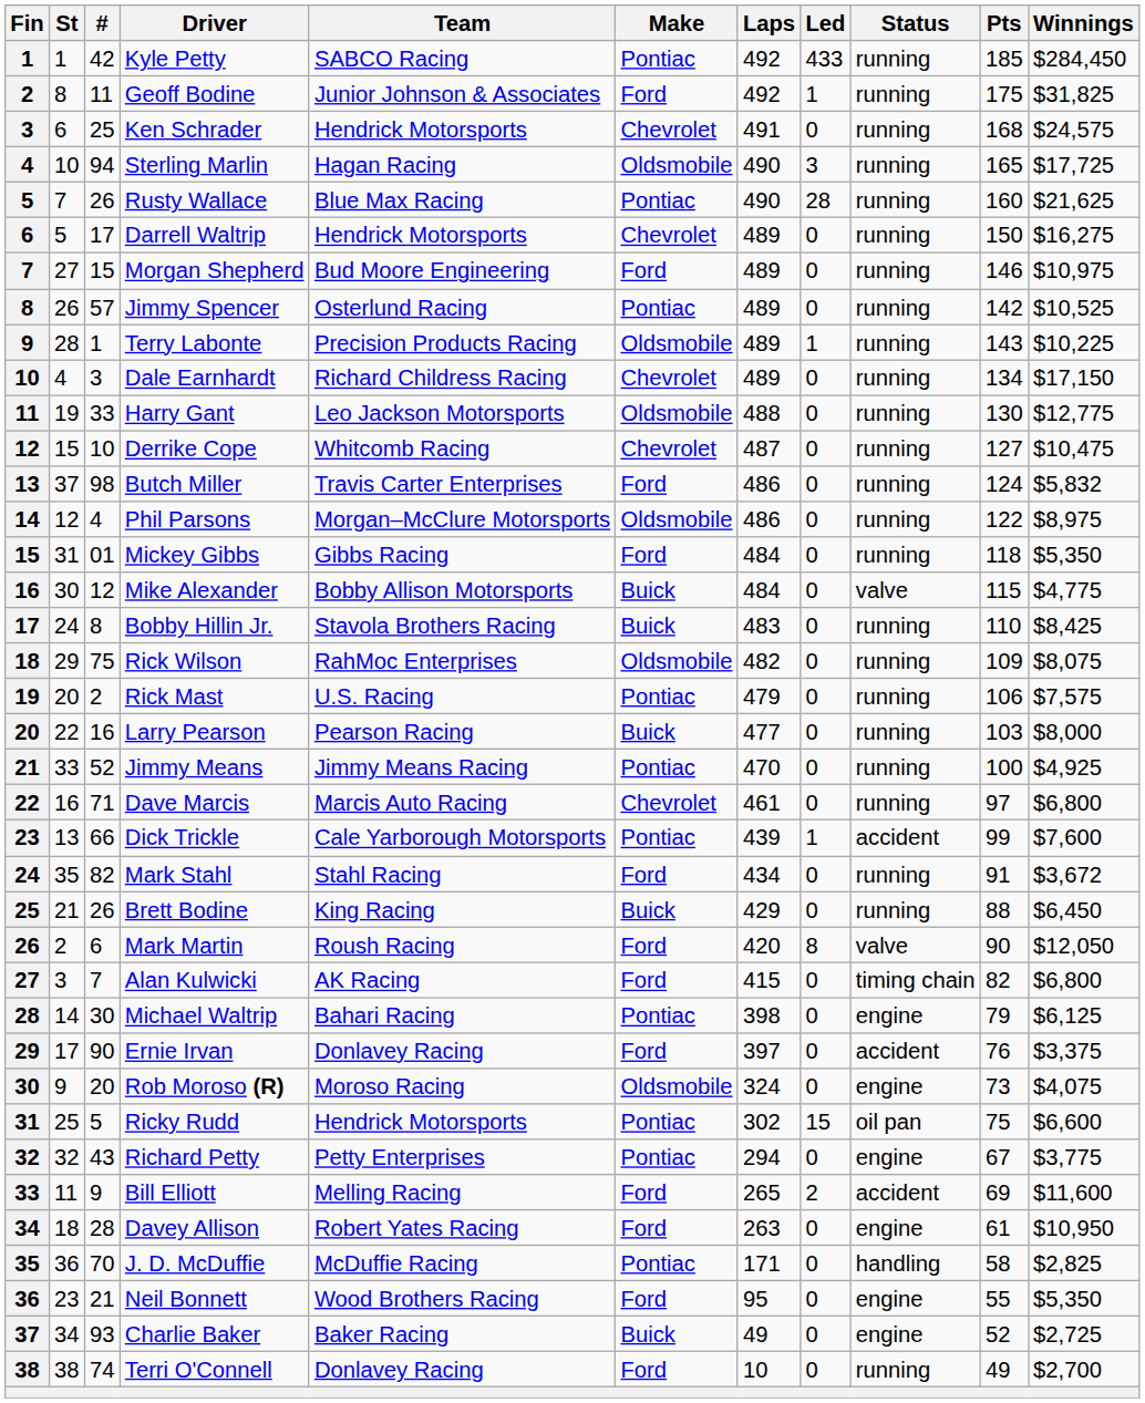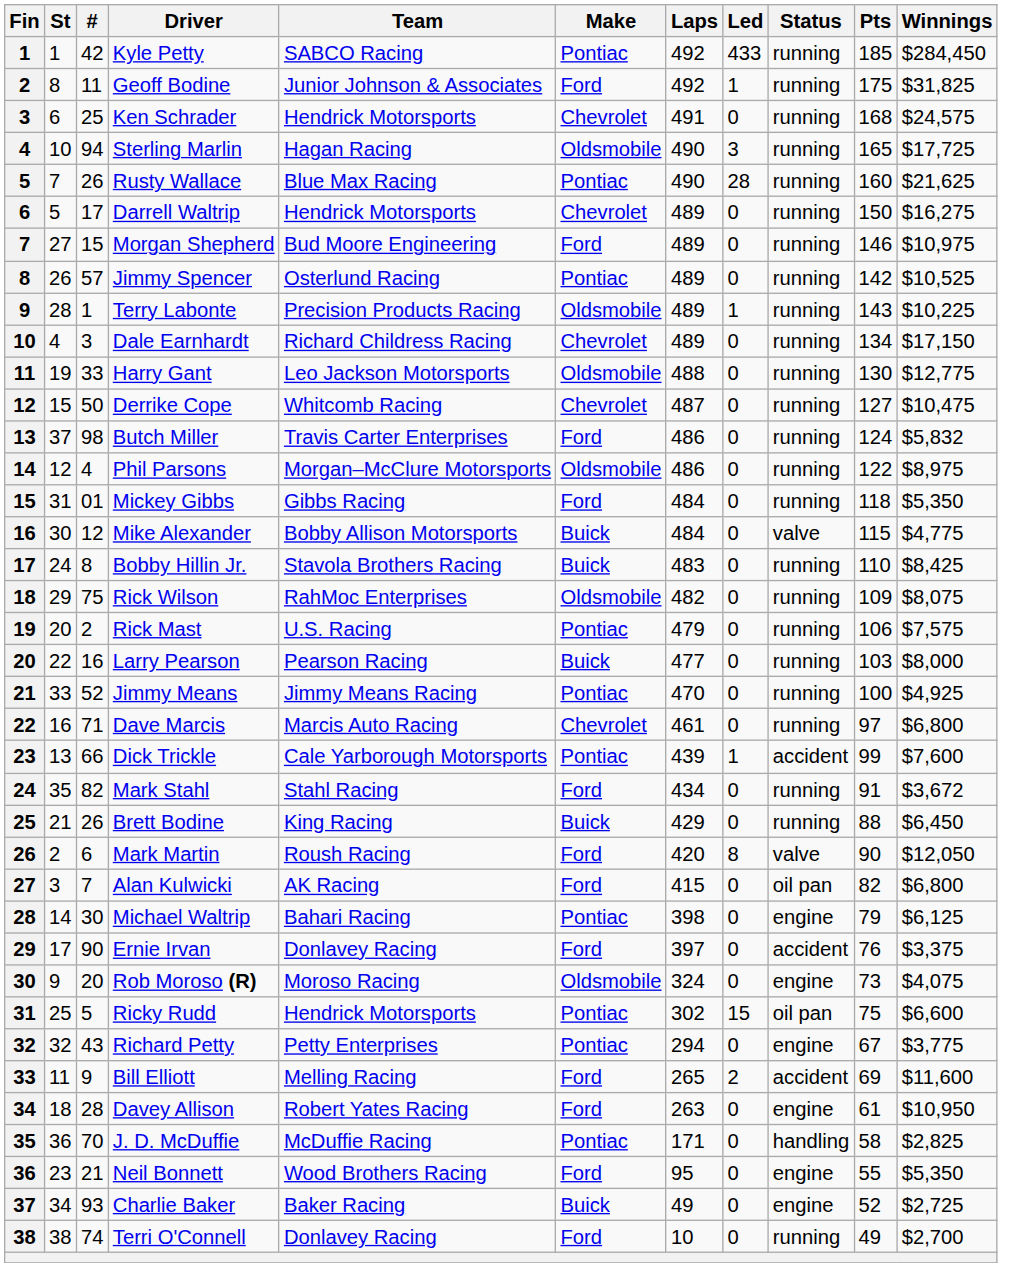 <table class="wikitable" style="font-size:95%">
 <tr>
 <th>Fin</th>
 <th>St</th>
 <th>#</th>
 <th>Driver</th>
 <th>Team</th>
 <th>Make</th>
 <th>Laps</th>
 <th>Led</th>
 <th>Status</th>
 <th>Pts</th>
 <th>Winnings</th>
 </tr>
 <tr>
 <th>1</th>
 <td>1</td>
 <td>42</td>
 <td><a href='#'>Kyle Petty</a></td>
 <td><a href='#'>SABCO Racing</a></td>
 <td><a href='#'>Pontiac</a></td>
 <td>492</td>
 <td>433</td>
 <td>running</td>
 <td>185</td>
 <td>$284,450</td>
 </tr>
 <tr>
 <th>2</th>
 <td>8</td>
 <td>11</td>
 <td><a href='#'>Geoff Bodine</a></td>
 <td><a href='#'>Junior Johnson & Associates</a></td>
 <td><a href='#'>Ford</a></td>
 <td>492</td>
 <td>1</td>
 <td>running</td>
 <td>175</td>
 <td>$31,825</td>
 </tr>
 <tr>
 <th>3</th>
 <td>6</td>
 <td>25</td>
 <td><a href='#'>Ken Schrader</a></td>
 <td><a href='#'>Hendrick Motorsports</a></td>
 <td><a href='#'>Chevrolet</a></td>
 <td>491</td>
 <td>0</td>
 <td>running</td>
 <td>168</td>
 <td>$24,575</td>
 </tr>
 <tr>
 <th>4</th>
 <td>10</td>
 <td>94</td>
 <td><a href='#'>Sterling Marlin</a></td>
 <td><a href='#'>Hagan Racing</a></td>
 <td><a href='#'>Oldsmobile</a></td>
 <td>490</td>
 <td>3</td>
 <td>running</td>
 <td>165</td>
 <td>$17,725</td>
 </tr>
 <tr>
 <th>5</th>
 <td>7</td>
 <td>26</td>
 <td><a href='#'>Rusty Wallace</a></td>
 <td><a href='#'>Blue Max Racing</a></td>
 <td><a href='#'>Pontiac</a></td>
 <td>490</td>
 <td>28</td>
 <td>running</td>
 <td>160</td>
 <td>$21,625</td>
 </tr>
 <tr>
 <th>6</th>
 <td>5</td>
 <td>17</td>
 <td><a href='#'>Darrell Waltrip</a></td>
 <td><a href='#'>Hendrick Motorsports</a></td>
 <td><a href='#'>Chevrolet</a></td>
 <td>489</td>
 <td>0</td>
 <td>running</td>
 <td>150</td>
 <td>$16,275</td>
 </tr>
 <tr>
 <th>7</th>
 <td>27</td>
 <td>15</td>
 <td><a href='#'>Morgan Shepherd</a></td>
 <td><a href='#'>Bud Moore Engineering</a></td>
 <td><a href='#'>Ford</a></td>
 <td>489</td>
 <td>0</td>
 <td>running</td>
 <td>146</td>
 <td>$10,975</td>
 </tr>
 <tr>
 <th>8</th>
 <td>26</td>
 <td>57</td>
 <td><a href='#'>Jimmy Spencer</a></td>
 <td><a href='#'>Osterlund Racing</a></td>
 <td><a href='#'>Pontiac</a></td>
 <td>489</td>
 <td>0</td>
 <td>running</td>
 <td>142</td>
 <td>$10,525</td>
 </tr>
 <tr>
 <th>9</th>
 <td>28</td>
 <td>1</td>
 <td><a href='#'>Terry Labonte</a></td>
 <td><a href='#'>Precision Products Racing</a></td>
 <td><a href='#'>Oldsmobile</a></td>
 <td>489</td>
 <td>1</td>
 <td>running</td>
 <td>143</td>
 <td>$10,225</td>
 </tr>
 <tr>
 <th>10</th>
 <td>4</td>
 <td>3</td>
 <td><a href='#'>Dale Earnhardt</a></td>
 <td><a href='#'>Richard Childress Racing</a></td>
 <td><a href='#'>Chevrolet</a></td>
 <td>489</td>
 <td>0</td>
 <td>running</td>
 <td>134</td>
 <td>$17,150</td>
 </tr>
 <tr>
 <th>11</th>
 <td>19</td>
 <td>33</td>
 <td><a href='#'>Harry Gant</a></td>
 <td><a href='#'>Leo Jackson Motorsports</a></td>
 <td><a href='#'>Oldsmobile</a></td>
 <td>488</td>
 <td>0</td>
 <td>running</td>
 <td>130</td>
 <td>$12,775</td>
 </tr>
 <tr>
 <th>12</th>
 <td>15</td>
-<td>10</td>
+<td>50</td>
 <td><a href='#'>Derrike Cope</a></td>
 <td><a href='#'>Whitcomb Racing</a></td>
 <td><a href='#'>Chevrolet</a></td>
 <td>487</td>
 <td>0</td>
 <td>running</td>
 <td>127</td>
 <td>$10,475</td>
 </tr>
 <tr>
 <th>13</th>
 <td>37</td>
 <td>98</td>
 <td><a href='#'>Butch Miller</a></td>
 <td><a href='#'>Travis Carter Enterprises</a></td>
 <td><a href='#'>Ford</a></td>
 <td>486</td>
 <td>0</td>
 <td>running</td>
 <td>124</td>
 <td>$5,832</td>
 </tr>
 <tr>
 <th>14</th>
 <td>12</td>
 <td>4</td>
 <td><a href='#'>Phil Parsons</a></td>
 <td><a href='#'>Morgan–McClure Motorsports</a></td>
 <td><a href='#'>Oldsmobile</a></td>
 <td>486</td>
 <td>0</td>
 <td>running</td>
 <td>122</td>
 <td>$8,975</td>
 </tr>
 <tr>
 <th>15</th>
 <td>31</td>
 <td>01</td>
 <td><a href='#'>Mickey Gibbs</a></td>
 <td><a href='#'>Gibbs Racing</a></td>
 <td><a href='#'>Ford</a></td>
 <td>484</td>
 <td>0</td>
 <td>running</td>
 <td>118</td>
 <td>$5,350</td>
 </tr>
 <tr>
 <th>16</th>
 <td>30</td>
 <td>12</td>
 <td><a href='#'>Mike Alexander</a></td>
 <td><a href='#'>Bobby Allison Motorsports</a></td>
 <td><a href='#'>Buick</a></td>
 <td>484</td>
 <td>0</td>
 <td>valve</td>
 <td>115</td>
 <td>$4,775</td>
 </tr>
 <tr>
 <th>17</th>
 <td>24</td>
 <td>8</td>
 <td><a href='#'>Bobby Hillin Jr.</a></td>
 <td><a href='#'>Stavola Brothers Racing</a></td>
 <td><a href='#'>Buick</a></td>
 <td>483</td>
 <td>0</td>
 <td>running</td>
 <td>110</td>
 <td>$8,425</td>
 </tr>
 <tr>
 <th>18</th>
 <td>29</td>
 <td>75</td>
 <td><a href='#'>Rick Wilson</a></td>
 <td><a href='#'>RahMoc Enterprises</a></td>
 <td><a href='#'>Oldsmobile</a></td>
 <td>482</td>
 <td>0</td>
 <td>running</td>
 <td>109</td>
 <td>$8,075</td>
 </tr>
 <tr>
 <th>19</th>
 <td>20</td>
 <td>2</td>
 <td><a href='#'>Rick Mast</a></td>
 <td><a href='#'>U.S. Racing</a></td>
 <td><a href='#'>Pontiac</a></td>
 <td>479</td>
 <td>0</td>
 <td>running</td>
 <td>106</td>
 <td>$7,575</td>
 </tr>
 <tr>
 <th>20</th>
 <td>22</td>
 <td>16</td>
 <td><a href='#'>Larry Pearson</a></td>
 <td><a href='#'>Pearson Racing</a></td>
 <td><a href='#'>Buick</a></td>
 <td>477</td>
 <td>0</td>
 <td>running</td>
 <td>103</td>
 <td>$8,000</td>
 </tr>
 <tr>
 <th>21</th>
 <td>33</td>
 <td>52</td>
 <td><a href='#'>Jimmy Means</a></td>
 <td><a href='#'>Jimmy Means Racing</a></td>
 <td><a href='#'>Pontiac</a></td>
 <td>470</td>
 <td>0</td>
 <td>running</td>
 <td>100</td>
 <td>$4,925</td>
 </tr>
 <tr>
 <th>22</th>
 <td>16</td>
 <td>71</td>
 <td><a href='#'>Dave Marcis</a></td>
 <td><a href='#'>Marcis Auto Racing</a></td>
 <td><a href='#'>Chevrolet</a></td>
 <td>461</td>
 <td>0</td>
 <td>running</td>
 <td>97</td>
 <td>$6,800</td>
 </tr>
 <tr>
 <th>23</th>
 <td>13</td>
 <td>66</td>
 <td><a href='#'>Dick Trickle</a></td>
 <td><a href='#'>Cale Yarborough Motorsports</a></td>
 <td><a href='#'>Pontiac</a></td>
 <td>439</td>
 <td>1</td>
 <td>accident</td>
 <td>99</td>
 <td>$7,600</td>
 </tr>
 <tr>
 <th>24</th>
 <td>35</td>
 <td>82</td>
 <td><a href='#'>Mark Stahl</a></td>
 <td><a href='#'>Stahl Racing</a></td>
 <td><a href='#'>Ford</a></td>
 <td>434</td>
 <td>0</td>
 <td>running</td>
 <td>91</td>
 <td>$3,672</td>
 </tr>
 <tr>
 <th>25</th>
 <td>21</td>
 <td>26</td>
 <td><a href='#'>Brett Bodine</a></td>
 <td><a href='#'>King Racing</a></td>
 <td><a href='#'>Buick</a></td>
 <td>429</td>
 <td>0</td>
 <td>running</td>
 <td>88</td>
 <td>$6,450</td>
 </tr>
 <tr>
 <th>26</th>
 <td>2</td>
 <td>6</td>
 <td><a href='#'>Mark Martin</a></td>
 <td><a href='#'>Roush Racing</a></td>
 <td><a href='#'>Ford</a></td>
 <td>420</td>
 <td>8</td>
 <td>valve</td>
 <td>90</td>
 <td>$12,050</td>
 </tr>
 <tr>
 <th>27</th>
 <td>3</td>
 <td>7</td>
 <td><a href='#'>Alan Kulwicki</a></td>
 <td><a href='#'>AK Racing</a></td>
 <td><a href='#'>Ford</a></td>
 <td>415</td>
 <td>0</td>
-<td>timing chain</td>
+<td>oil pan</td>
 <td>82</td>
 <td>$6,800</td>
 </tr>
 <tr>
 <th>28</th>
 <td>14</td>
 <td>30</td>
 <td><a href='#'>Michael Waltrip</a></td>
 <td><a href='#'>Bahari Racing</a></td>
 <td><a href='#'>Pontiac</a></td>
 <td>398</td>
 <td>0</td>
 <td>engine</td>
 <td>79</td>
 <td>$6,125</td>
 </tr>
 <tr>
 <th>29</th>
 <td>17</td>
 <td>90</td>
 <td><a href='#'>Ernie Irvan</a></td>
 <td><a href='#'>Donlavey Racing</a></td>
 <td><a href='#'>Ford</a></td>
 <td>397</td>
 <td>0</td>
 <td>accident</td>
 <td>76</td>
 <td>$3,375</td>
 </tr>
 <tr>
 <th>30</th>
 <td>9</td>
 <td>20</td>
 <td><a href='#'>Rob Moroso</a> <strong>(R)</strong></td>
 <td><a href='#'>Moroso Racing</a></td>
 <td><a href='#'>Oldsmobile</a></td>
 <td>324</td>
 <td>0</td>
 <td>engine</td>
 <td>73</td>
 <td>$4,075</td>
 </tr>
 <tr>
 <th>31</th>
 <td>25</td>
 <td>5</td>
 <td><a href='#'>Ricky Rudd</a></td>
 <td><a href='#'>Hendrick Motorsports</a></td>
 <td><a href='#'>Pontiac</a></td>
 <td>302</td>
 <td>15</td>
 <td>oil pan</td>
 <td>75</td>
 <td>$6,600</td>
 </tr>
 <tr>
 <th>32</th>
 <td>32</td>
 <td>43</td>
 <td><a href='#'>Richard Petty</a></td>
 <td><a href='#'>Petty Enterprises</a></td>
 <td><a href='#'>Pontiac</a></td>
 <td>294</td>
 <td>0</td>
 <td>engine</td>
 <td>67</td>
 <td>$3,775</td>
 </tr>
 <tr>
 <th>33</th>
 <td>11</td>
 <td>9</td>
 <td><a href='#'>Bill Elliott</a></td>
 <td><a href='#'>Melling Racing</a></td>
 <td><a href='#'>Ford</a></td>
 <td>265</td>
 <td>2</td>
 <td>accident</td>
 <td>69</td>
 <td>$11,600</td>
 </tr>
 <tr>
 <th>34</th>
 <td>18</td>
 <td>28</td>
 <td><a href='#'>Davey Allison</a></td>
 <td><a href='#'>Robert Yates Racing</a></td>
 <td><a href='#'>Ford</a></td>
 <td>263</td>
 <td>0</td>
 <td>engine</td>
 <td>61</td>
 <td>$10,950</td>
 </tr>
 <tr>
 <th>35</th>
 <td>36</td>
 <td>70</td>
 <td><a href='#'>J. D. McDuffie</a></td>
 <td><a href='#'>McDuffie Racing</a></td>
 <td><a href='#'>Pontiac</a></td>
 <td>171</td>
 <td>0</td>
 <td>handling</td>
 <td>58</td>
 <td>$2,825</td>
 </tr>
 <tr>
 <th>36</th>
 <td>23</td>
 <td>21</td>
 <td><a href='#'>Neil Bonnett</a></td>
 <td><a href='#'>Wood Brothers Racing</a></td>
 <td><a href='#'>Ford</a></td>
 <td>95</td>
 <td>0</td>
 <td>engine</td>
 <td>55</td>
 <td>$5,350</td>
 </tr>
 <tr>
 <th>37</th>
 <td>34</td>
 <td>93</td>
 <td><a href='#'>Charlie Baker</a></td>
 <td><a href='#'>Baker Racing</a></td>
 <td><a href='#'>Buick</a></td>
 <td>49</td>
 <td>0</td>
 <td>engine</td>
 <td>52</td>
 <td>$2,725</td>
 </tr>
 <tr>
 <th>38</th>
 <td>38</td>
 <td>74</td>
 <td><a href='#'>Terri O'Connell</a></td>
 <td><a href='#'>Donlavey Racing</a></td>
 <td><a href='#'>Ford</a></td>
 <td>10</td>
 <td>0</td>
 <td>running</td>
 <td>49</td>
 <td>$2,700</td>
 </tr>
 <tr>
 <th colspan="11"></th>
 </tr>
 </table>
